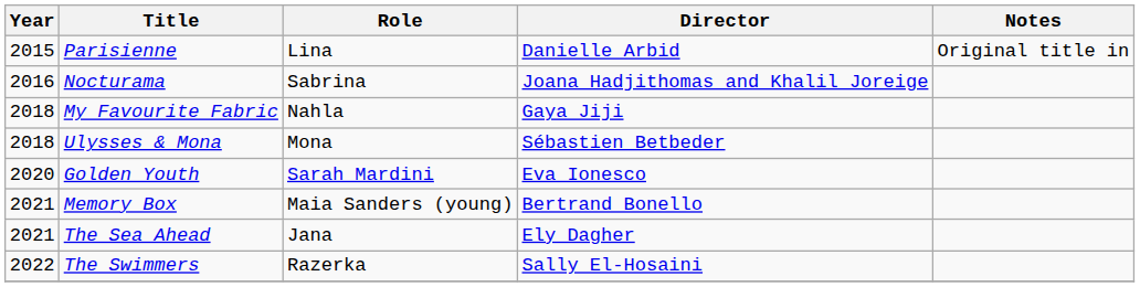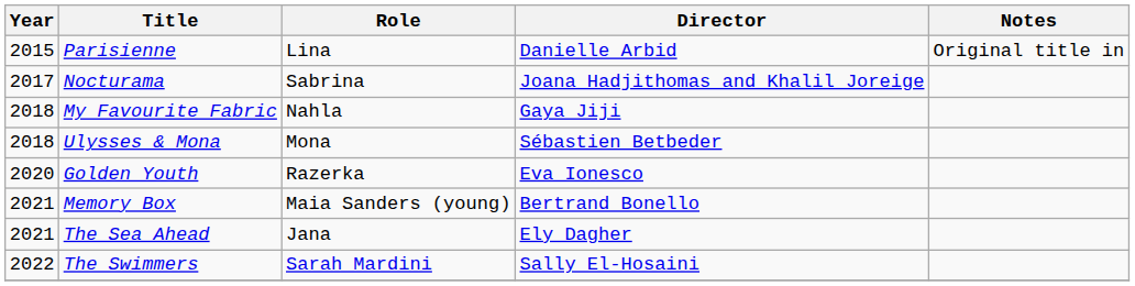 <table class="wikitable">
 <tr>
 <th>Year</th>
 <th>Title</th>
 <th>Role</th>
 <th>Director</th>
 <th>Notes</th>
 </tr>
 <tr>
 <td>2015</td>
 <td><a href='#'><em>Parisienne</em></a></td>
 <td>Lina</td>
 <td><a href='#'>Danielle Arbid</a></td>
 <td>Original title in </td>
 </tr>
 <tr>
-<td>2016</td>
+<td>2017</td>
 <td><a href='#'><em>Nocturama</em></a></td>
 <td>Sabrina</td>
 <td><a href='#'>Joana Hadjithomas and Khalil Joreige</a></td>
 <td></td>
 </tr>
 <tr>
 <td>2018</td>
 <td><em><a href='#'>My Favourite Fabric</a></em></td>
 <td>Nahla</td>
 <td><a href='#'>Gaya Jiji</a></td>
 <td></td>
 </tr>
 <tr>
 <td>2018</td>
 <td><em><a href='#'>Ulysses & Mona</a></em></td>
 <td>Mona</td>
 <td><a href='#'>Sébastien Betbeder</a></td>
 <td></td>
 </tr>
 <tr>
 <td>2020</td>
 <td><a href='#'><em>Golden Youth</em></a></td>
-<td><a href='#'>Sarah Mardini</a></td>
+<td>Razerka</td>
 <td><a href='#'>Eva Ionesco</a></td>
 <td></td>
 </tr>
 <tr>
 <td>2021</td>
 <td><em><a href='#'>Memory Box</a></em></td>
 <td>Maia Sanders (young)</td>
 <td><a href='#'>Bertrand Bonello</a></td>
 <td></td>
 </tr>
 <tr>
 <td>2021</td>
 <td><em><a href='#'>The Sea Ahead</a></em></td>
 <td>Jana</td>
 <td><a href='#'>Ely Dagher</a></td>
 <td></td>
 </tr>
 <tr>
 <td>2022</td>
 <td><a href='#'><em>The Swimmers</em></a></td>
-<td>Razerka</td>
+<td><a href='#'>Sarah Mardini</a></td>
 <td><a href='#'>Sally El-Hosaini</a></td>
 <td></td>
 </tr>
 <tr>
 </tr>
 </table>
